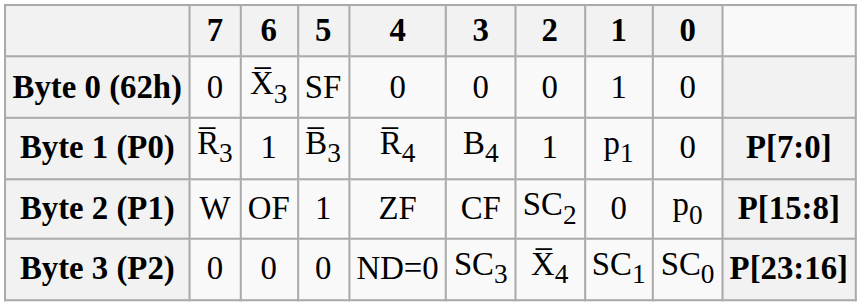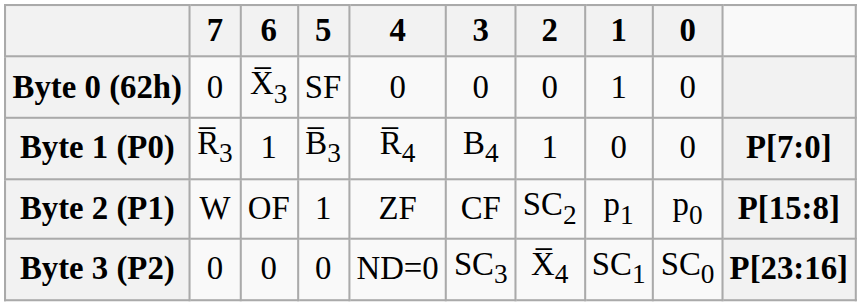 <table class="wikitable" style="text-align:center;">
 <tr>
 <th></th>
 <th>7</th>
 <th>6</th>
 <th>5</th>
 <th>4</th>
 <th>3</th>
 <th>2</th>
 <th>1</th>
 <th>0</th>
 </tr>
 <tr>
 <th>Byte 0 (62h)</th>
 <td>0</td>
 <td>X̅<sub>3</sub></td>
 <td>SF</td>
 <td>0</td>
 <td>0</td>
 <td>0</td>
 <td>1</td>
 <td>0</td>
 <th></th>
 </tr>
 <tr>
 <th>Byte 1 (P0)</th>
 <td>R̅<sub>3</sub></td>
 <td>1</td>
 <td>B̅<sub>3</sub></td>
 <td>R̅<sub>4</sub></td>
 <td>B<sub>4</sub></td>
 <td>1</td>
-<td>p<sub>1</sub></td>
+<td>0</td>
 <td>0</td>
 <th>P[7:0]</th>
 </tr>
 <tr>
 <th>Byte 2 (P1)</th>
 <td>W</td>
 <td>OF</td>
 <td>1</td>
 <td>ZF</td>
 <td>CF</td>
 <td>SC<sub>2</sub></td>
-<td>0</td>
+<td>p<sub>1</sub></td>
 <td>p<sub>0</sub></td>
 <th>P[15:8]</th>
 </tr>
 <tr>
 <th>Byte 3 (P2)</th>
 <td>0</td>
 <td>0</td>
 <td>0</td>
 <td>ND=0</td>
 <td>SC<sub>3</sub></td>
 <td>X̅<sub>4</sub></td>
 <td>SC<sub>1</sub></td>
 <td>SC<sub>0</sub></td>
 <th>P[23:16]</th>
 </tr>
 </table>
